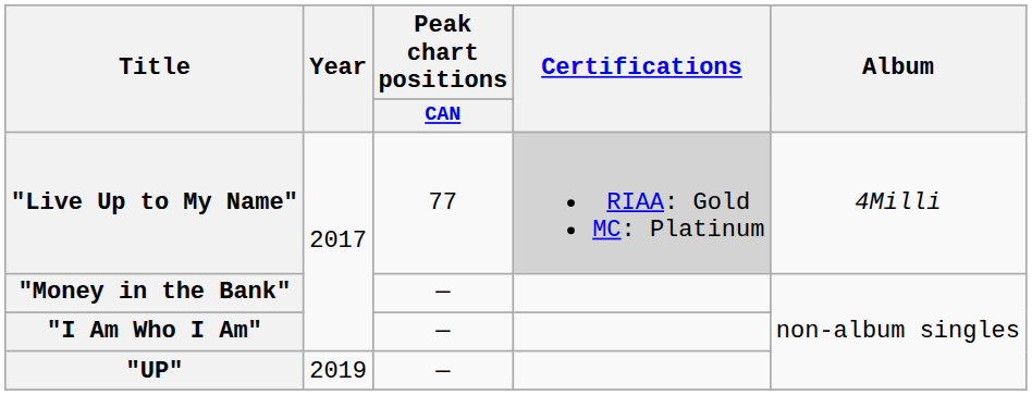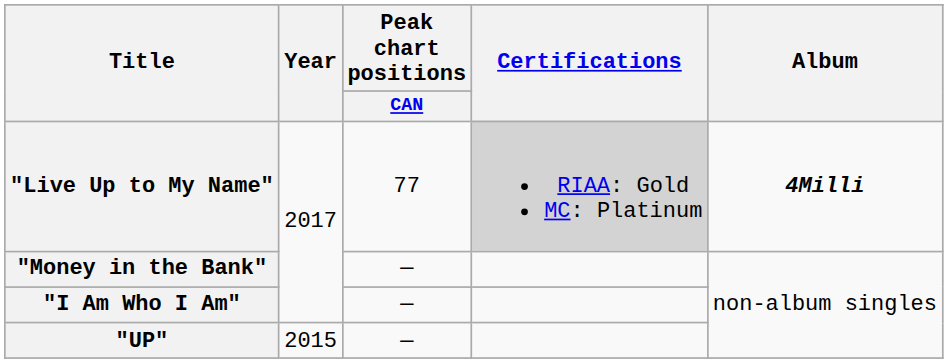 <table class="wikitable plainrowheaders" style="text-align:center">
 <tr>
 <th scope="col" rowspan="2">Title</th>
 <th scope="col" rowspan="2">Year</th>
 <th scope="col">Peak chart positions</th>
 <th rowspan="2"><a href='#'>Certifications</a></th>
 <th rowspan="2">Album</th>
 </tr>
 <tr style="font-size:smaller;">
 <th width="45"><a href='#'>CAN</a><br></th>
 </tr>
 <tr>
 <th scope="row">"Live Up to My Name"</th>
 <td rowspan="3">2017</td>
 <td>77</td>
 <td style="background: lightgrey;"><br><ul><li><a href='#'>RIAA</a>: Gold</li><li><a href='#'>MC</a>: Platinum</li></ul></td>
-<td><em>4Milli</em></td>
+<td><strong><em>4Milli</em></strong></td>
 </tr>
 <tr>
 <th scope="row">"Money in the Bank"</th>
 <td>—</td>
 <td></td>
 <td rowspan="3">non-album singles</td>
 </tr>
 <tr>
 <th scope="row">"I Am Who I Am"</th>
 <td>—</td>
 <td></td>
 </tr>
 <tr>
 <th scope="row">"UP"</th>
-<td>2019</td>
+<td>2015</td>
 <td>—</td>
 <td></td>
 </tr>
 </table>
